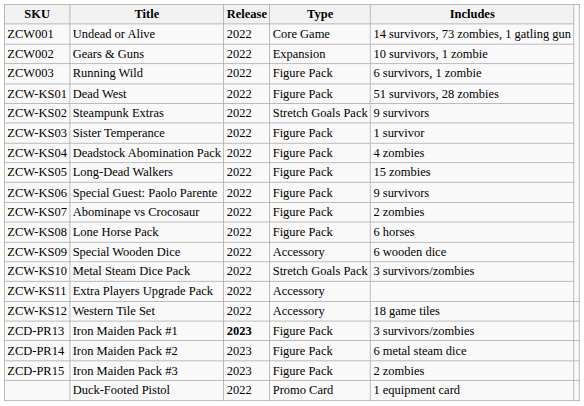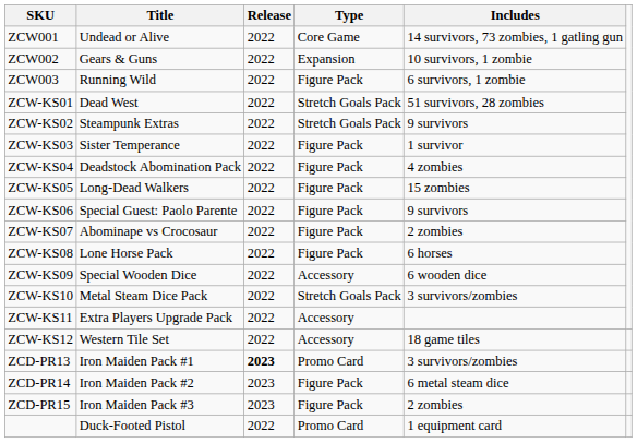 <table class="wikitable">
 <tr>
 <th>SKU</th>
 <th>Title</th>
 <th>Release</th>
 <th>Type</th>
 <th>Includes</th>
 </tr>
 <tr>
 <td>ZCW001</td>
 <td>Undead or Alive</td>
 <td>2022</td>
 <td>Core Game</td>
 <td>14 survivors, 73 zombies, 1 gatling gun</td>
 </tr>
 <tr>
 <td>ZCW002</td>
 <td>Gears & Guns</td>
 <td>2022</td>
 <td>Expansion</td>
 <td>10 survivors, 1 zombie</td>
 </tr>
 <tr>
 <td>ZCW003</td>
 <td>Running Wild</td>
 <td>2022</td>
 <td>Figure Pack</td>
 <td>6 survivors, 1 zombie</td>
 </tr>
 <tr>
 <td>ZCW-KS01</td>
 <td>Dead West</td>
 <td>2022</td>
-<td>Figure Pack</td>
+<td>Stretch Goals Pack</td>
 <td>51 survivors, 28 zombies</td>
 </tr>
 <tr>
 <td>ZCW-KS02</td>
 <td>Steampunk Extras</td>
 <td>2022</td>
 <td>Stretch Goals Pack</td>
 <td>9 survivors</td>
 </tr>
 <tr>
 <td>ZCW-KS03</td>
 <td>Sister Temperance</td>
 <td>2022</td>
 <td>Figure Pack</td>
 <td>1 survivor</td>
 </tr>
 <tr>
 <td>ZCW-KS04</td>
 <td>Deadstock Abomination Pack</td>
 <td>2022</td>
 <td>Figure Pack</td>
 <td>4 zombies</td>
 </tr>
 <tr>
 <td>ZCW-KS05</td>
 <td>Long-Dead Walkers</td>
 <td>2022</td>
 <td>Figure Pack</td>
 <td>15 zombies</td>
 </tr>
 <tr>
 <td>ZCW-KS06</td>
 <td>Special Guest: Paolo Parente</td>
 <td>2022</td>
 <td>Figure Pack</td>
 <td>9 survivors</td>
 </tr>
 <tr>
 <td>ZCW-KS07</td>
 <td>Abominape vs Crocosaur</td>
 <td>2022</td>
 <td>Figure Pack</td>
 <td>2 zombies</td>
 </tr>
 <tr>
 <td>ZCW-KS08</td>
 <td>Lone Horse Pack</td>
 <td>2022</td>
 <td>Figure Pack</td>
 <td>6 horses</td>
 </tr>
 <tr>
 <td>ZCW-KS09</td>
 <td>Special Wooden Dice</td>
 <td>2022</td>
 <td>Accessory</td>
 <td>6 wooden dice</td>
 </tr>
 <tr>
 <td>ZCW-KS10</td>
 <td>Metal Steam Dice Pack</td>
 <td>2022</td>
 <td>Stretch Goals Pack</td>
 <td>3 survivors/zombies</td>
 </tr>
 <tr>
 <td>ZCW-KS11</td>
 <td>Extra Players Upgrade Pack</td>
 <td>2022</td>
 <td>Accessory</td>
 <td></td>
 </tr>
 <tr>
 <td>ZCW-KS12</td>
 <td>Western Tile Set</td>
 <td>2022</td>
 <td>Accessory</td>
 <td>18 game tiles</td>
 <td></td>
 </tr>
 <tr>
 <td>ZCD-PR13</td>
 <td>Iron Maiden Pack #1</td>
 <td><strong>2023</strong></td>
-<td>Figure Pack</td>
+<td>Promo Card</td>
 <td>3 survivors/zombies</td>
 <td></td>
 </tr>
 <tr>
 <td>ZCD-PR14</td>
 <td>Iron Maiden Pack #2</td>
 <td>2023</td>
 <td>Figure Pack</td>
 <td>6 metal steam dice</td>
 <td></td>
 </tr>
 <tr>
 <td>ZCD-PR15</td>
 <td>Iron Maiden Pack #3</td>
 <td>2023</td>
 <td>Figure Pack</td>
 <td>2 zombies</td>
 <td></td>
 </tr>
 <tr>
 <td></td>
 <td>Duck-Footed Pistol</td>
 <td>2022</td>
 <td>Promo Card</td>
 <td>1 equipment card</td>
 <td></td>
 </tr>
 </table>
